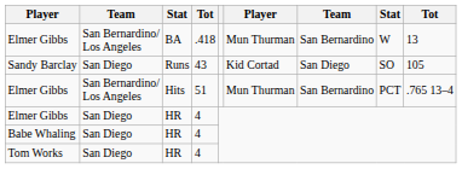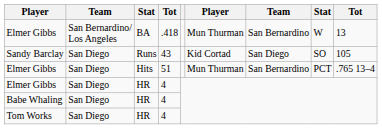 <table class="wikitable">
 <tr>
 <th>Player</th>
 <th>Team</th>
 <th>Stat</th>
 <th>Tot</th>
 <th></th>
 <th>Player</th>
 <th>Team</th>
 <th>Stat</th>
 <th>Tot</th>
 </tr>
 <tr>
 <td>Elmer Gibbs</td>
 <td>San Bernardino/<br>Los Angeles</td>
 <td>BA</td>
 <td>.418</td>
 <td></td>
 <td>Mun Thurman</td>
 <td>San Bernardino</td>
 <td>W</td>
 <td>13</td>
 </tr>
 <tr>
 <td>Sandy Barclay</td>
 <td>San Diego</td>
 <td>Runs</td>
 <td>43</td>
 <td></td>
 <td>Kid Cortad</td>
 <td>San Diego</td>
 <td>SO</td>
 <td>105</td>
 </tr>
 <tr>
 <td>Elmer Gibbs</td>
-<td>San Bernardino/<br>Los Angeles</td>
+<td>San Diego</td>
 <td>Hits</td>
 <td>51</td>
 <td></td>
 <td>Mun Thurman</td>
 <td>San Bernardino</td>
 <td>PCT</td>
 <td>.765 13–4</td>
 </tr>
 <tr>
 <td>Elmer Gibbs</td>
 <td>San Diego</td>
 <td>HR</td>
 <td>4</td>
 </tr>
 <tr>
 <td>Babe Whaling</td>
 <td>San Diego</td>
 <td>HR</td>
 <td>4</td>
 </tr>
 <tr>
 <td>Tom Works</td>
 <td>San Diego</td>
 <td>HR</td>
 <td>4</td>
 </tr>
 </table>
